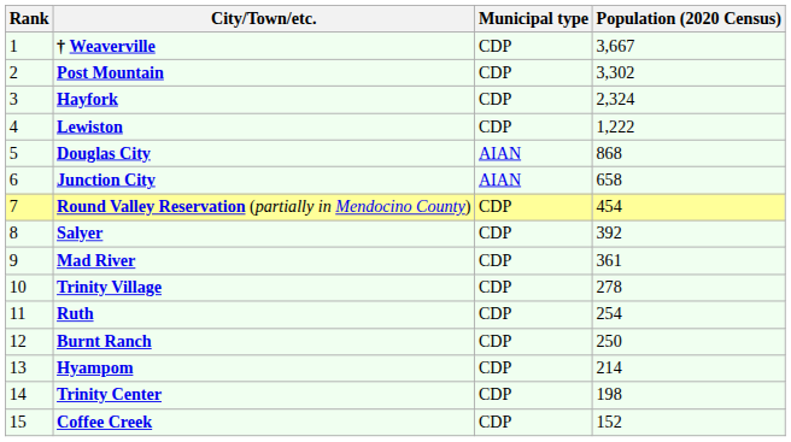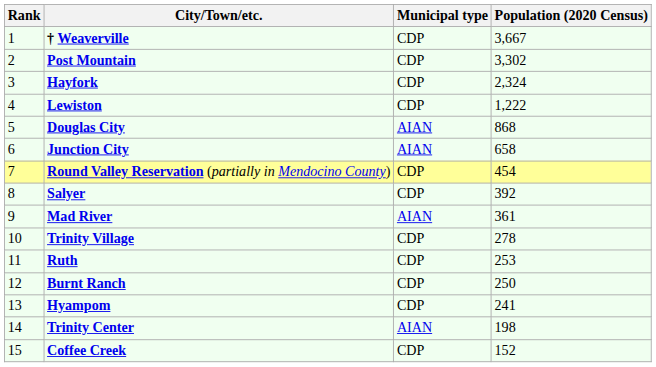 <table class="wikitable sortable">
 <tr>
 <th>Rank</th>
 <th>City/Town/etc.</th>
 <th>Municipal type</th>
 <th>Population (2020 Census)</th>
 </tr>
 <tr style="background:honeyDew;">
 <td>1</td>
 <td><strong>†</strong> <strong><a href='#'>Weaverville</a></strong></td>
 <td>CDP</td>
 <td>3,667</td>
 </tr>
 <tr style="background:honeyDew;">
 <td>2</td>
 <td><strong><a href='#'>Post Mountain</a></strong></td>
 <td>CDP</td>
 <td>3,302</td>
 </tr>
 <tr style="background:honeyDew;">
 <td>3</td>
 <td><strong><a href='#'>Hayfork</a></strong></td>
 <td>CDP</td>
 <td>2,324</td>
 </tr>
 <tr style="background:honeyDew;">
 <td>4</td>
 <td><strong><a href='#'>Lewiston</a></strong></td>
 <td>CDP</td>
 <td>1,222</td>
 </tr>
 <tr style="background:honeyDew;">
 <td>5</td>
 <td><strong><a href='#'>Douglas City</a></strong></td>
 <td><a href='#'>AIAN</a></td>
 <td>868</td>
 </tr>
 <tr style="background:honeyDew;">
 <td>6</td>
 <td><strong><a href='#'>Junction City</a></strong></td>
 <td><a href='#'>AIAN</a></td>
 <td>658</td>
 </tr>
 <tr style="background:#ff9;">
 <td>7</td>
 <td><strong><a href='#'>Round Valley Reservation</a></strong> (<em>partially in <a href='#'>Mendocino County</a></em>)</td>
 <td>CDP</td>
 <td>454</td>
 </tr>
 <tr style="background:honeyDew;">
 <td>8</td>
 <td><strong><a href='#'>Salyer</a></strong></td>
 <td>CDP</td>
 <td>392</td>
 </tr>
 <tr style="background:honeyDew;">
 <td>9</td>
 <td><strong><a href='#'>Mad River</a></strong></td>
-<td>CDP</td>
+<td><a href='#'>AIAN</a></td>
 <td>361</td>
 </tr>
 <tr style="background:honeyDew;">
 <td>10</td>
 <td><strong><a href='#'>Trinity Village</a></strong></td>
 <td>CDP</td>
 <td>278</td>
 </tr>
 <tr style="background:honeyDew;">
 <td>11</td>
 <td><strong><a href='#'>Ruth</a></strong></td>
 <td>CDP</td>
-<td>254</td>
+<td>253</td>
 </tr>
 <tr style="background:honeyDew;">
 <td>12</td>
 <td><strong><a href='#'>Burnt Ranch</a></strong></td>
 <td>CDP</td>
 <td>250</td>
 </tr>
 <tr style="background:honeyDew;">
 <td>13</td>
 <td><strong><a href='#'>Hyampom</a></strong></td>
 <td>CDP</td>
-<td>214</td>
+<td>241</td>
 </tr>
 <tr style="background:honeyDew;">
 <td>14</td>
 <td><strong><a href='#'>Trinity Center</a></strong></td>
-<td>CDP</td>
+<td><a href='#'>AIAN</a></td>
 <td>198</td>
 </tr>
 <tr style="background:honeyDew;">
 <td>15</td>
 <td><strong><a href='#'>Coffee Creek</a></strong></td>
 <td>CDP</td>
 <td>152</td>
 </tr>
 </table>
